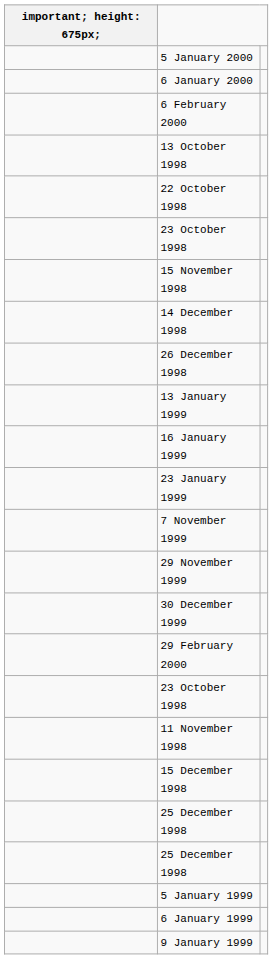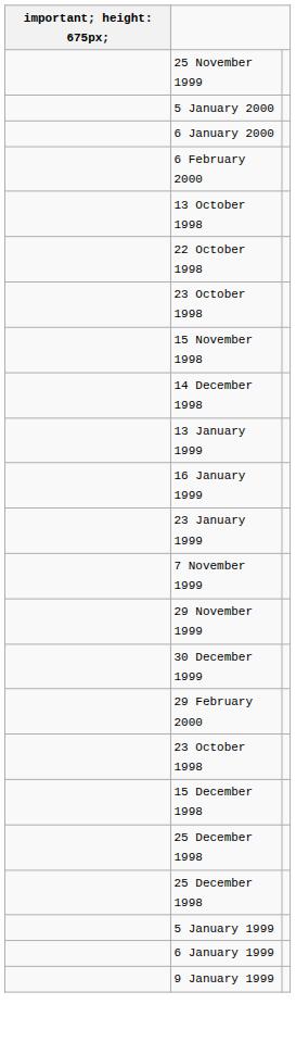 <table class="wikitable" style="font-size: 89%; float: left; width: 24em; margin-right: 1em; line-height: 1.65em">
 <tr>
 <th>important; height: 675px;</th>
+</tr>
+<tr>
+<td></td>
+<td>25 November 1999</td>
+<td><small></small></td>
 </tr>
 <tr>
 <td></td>
 <td>5 January 2000</td>
 <td><small></small></td>
 </tr>
 <tr>
 <td></td>
 <td>6 January 2000</td>
 <td><small></small></td>
 </tr>
 <tr>
 <td></td>
 <td>6 February 2000</td>
 <td><small></small></td>
 </tr>
 <tr>
 <td></td>
 <td>13 October 1998</td>
 <td><small></small></td>
 </tr>
 <tr>
 <td></td>
 <td>22 October 1998</td>
 <td><small></small></td>
 </tr>
 <tr>
 <td></td>
 <td>23 October 1998</td>
 <td><small></small></td>
 </tr>
 <tr>
 <td></td>
 <td>15 November 1998</td>
 <td><small></small></td>
 </tr>
 <tr>
 <td></td>
 <td>14 December 1998</td>
-<td><small></small></td>
-</tr>
-<tr>
-<td></td>
-<td>26 December 1998</td>
 <td><small></small></td>
 </tr>
 <tr>
 <td></td>
 <td>13 January 1999</td>
 <td><small></small></td>
 </tr>
 <tr>
 <td></td>
 <td>16 January 1999</td>
 <td><small></small></td>
 </tr>
 <tr>
 <td></td>
 <td>23 January 1999</td>
 <td><small></small></td>
 </tr>
 <tr>
 <td></td>
 <td>7 November 1999</td>
 <td><small></small></td>
 </tr>
 <tr>
 <td></td>
 <td>29 November 1999</td>
 <td><small></small></td>
 </tr>
 <tr>
 <td></td>
 <td>30 December 1999</td>
 <td><small></small> </td>
 </tr>
 <tr>
 <td></td>
 <td>29 February 2000</td>
 <td><small></small></td>
 </tr>
 <tr>
 <td></td>
 <td>23 October 1998</td>
 <td><small></small></td>
 </tr>
 <tr>
 <td></td>
-<td>11 November 1998</td>
-<td><small></small></td>
-</tr>
-<tr>
-<td></td>
 <td>15 December 1998</td>
 <td><small></small></td>
 </tr>
 <tr>
 <td></td>
 <td>25 December 1998</td>
 <td><small></small> </td>
 </tr>
 <tr>
 <td></td>
 <td>25 December 1998</td>
 <td><small></small></td>
 </tr>
 <tr>
 <td></td>
 <td>5 January 1999</td>
 <td><small></small></td>
 </tr>
 <tr>
 <td></td>
 <td>6 January 1999</td>
 <td><small></small></td>
 </tr>
 <tr>
 <td></td>
 <td>9 January 1999</td>
 <td><small></small></td>
 </tr>
 </table>
